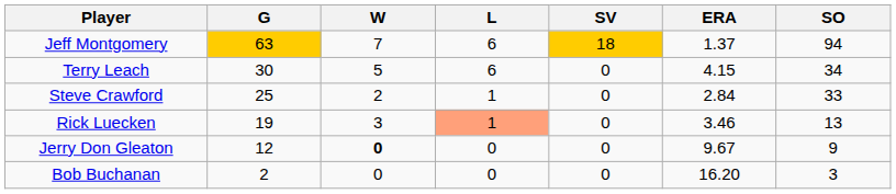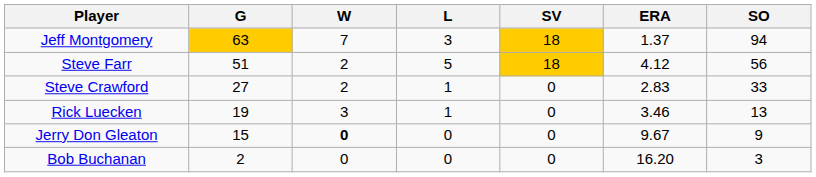 <table class="wikitable sortable">
 <tr>
 <th bgcolor="#DDDDFF" width="16%">Player</th>
 <th bgcolor="#DDDDFF" width="9%">G</th>
 <th bgcolor="#DDDDFF" width="9%">W</th>
 <th bgcolor="#DDDDFF" width="9%">L</th>
 <th bgcolor="#DDDDFF" width="9%">SV</th>
 <th bgcolor="#DDDDFF" width="9%">ERA</th>
 <th bgcolor="#DDDDFF" width="9%">SO</th>
 </tr>
 <tr align="center">
 <td><a href='#'>Jeff Montgomery</a></td>
 <td bgcolor="FFCC00">63</td>
 <td>7</td>
-<td>6</td>
+<td>3</td>
 <td bgcolor="FFCC00">18</td>
 <td>1.37</td>
 <td>94</td>
 </tr>
 <tr align="center">
-<td><a href='#'>Terry Leach</a></td>
-<td>30</td>
+<td><a href='#'>Steve Farr</a></td>
+<td>51</td>
+<td>2</td>
 <td>5</td>
-<td>6</td>
-<td>0</td>
-<td>4.15</td>
-<td>34</td>
+<td bgcolor="FFCC00">18</td>
+<td>4.12</td>
+<td>56</td>
 </tr>
 <tr align="center">
 <td><a href='#'>Steve Crawford</a></td>
-<td>25</td>
+<td>27</td>
 <td>2</td>
 <td>1</td>
 <td>0</td>
-<td>2.84</td>
+<td>2.83</td>
 <td>33</td>
 </tr>
 <tr align="center">
 <td><a href='#'>Rick Luecken</a></td>
 <td>19</td>
 <td>3</td>
-<td style="background: lightsalmon;">1</td>
+<td>1</td>
 <td>0</td>
 <td>3.46</td>
 <td>13</td>
 </tr>
 <tr align="center">
 <td><a href='#'>Jerry Don Gleaton</a></td>
-<td>12</td>
+<td>15</td>
 <td><strong>0</strong></td>
 <td>0</td>
 <td>0</td>
 <td>9.67</td>
 <td>9</td>
 </tr>
 <tr align="center">
 <td><a href='#'>Bob Buchanan</a></td>
 <td>2</td>
 <td>0</td>
 <td>0</td>
 <td>0</td>
 <td>16.20</td>
 <td>3</td>
 </tr>
 </table>
